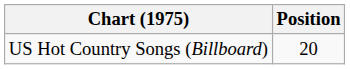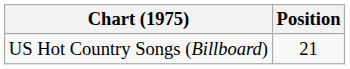 <table class="wikitable">
 <tr>
 <th>Chart (1975)</th>
 <th>Position</th>
 </tr>
 <tr>
 <td>US Hot Country Songs (<em>Billboard</em>)</td>
-<td align="center">20</td>
+<td align="center">21</td>
 </tr>
 </table>
